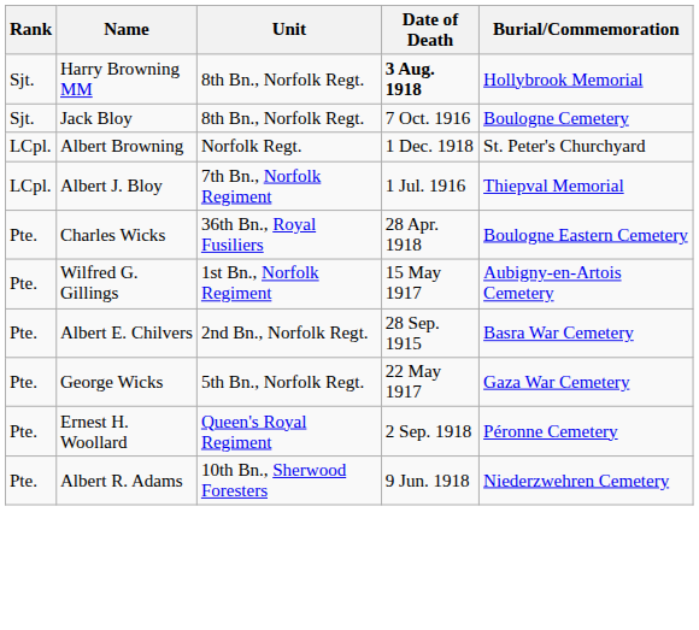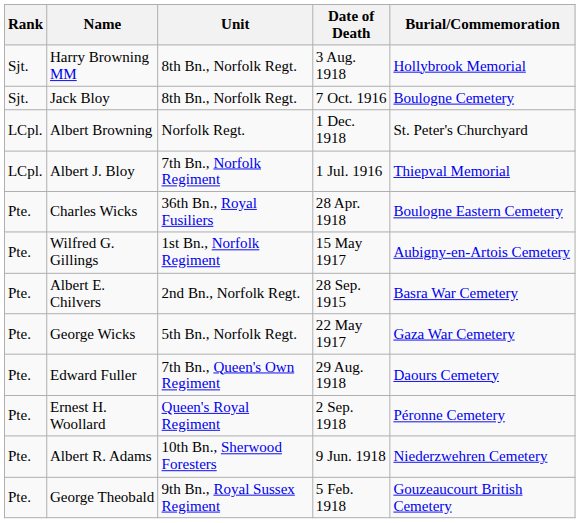 <table class="wikitable">
 <tr>
 <th>Rank</th>
 <th>Name</th>
 <th>Unit</th>
 <th>Date of Death</th>
 <th>Burial/Commemoration</th>
 </tr>
 <tr>
 <td>Sjt.</td>
 <td>Harry Browning <a href='#'>MM</a></td>
 <td>8th Bn., Norfolk Regt.</td>
-<td><strong>3 Aug. 1918</strong></td>
+<td>3 Aug. 1918</td>
 <td><a href='#'>Hollybrook Memorial</a></td>
 </tr>
 <tr>
 <td>Sjt.</td>
 <td>Jack Bloy</td>
 <td>8th Bn., Norfolk Regt.</td>
 <td>7 Oct. 1916</td>
 <td><a href='#'>Boulogne Cemetery</a></td>
 </tr>
 <tr>
 <td>LCpl.</td>
 <td>Albert Browning</td>
 <td>Norfolk Regt.</td>
 <td>1 Dec. 1918</td>
 <td>St. Peter's Churchyard</td>
 </tr>
 <tr>
 <td>LCpl.</td>
 <td>Albert J. Bloy</td>
 <td>7th Bn., <a href='#'>Norfolk Regiment</a></td>
 <td>1 Jul. 1916</td>
 <td><a href='#'>Thiepval Memorial</a></td>
 </tr>
 <tr>
 <td>Pte.</td>
 <td>Charles Wicks</td>
 <td>36th Bn., <a href='#'>Royal Fusiliers</a></td>
 <td>28 Apr. 1918</td>
 <td><a href='#'>Boulogne Eastern Cemetery</a></td>
 </tr>
 <tr>
 <td>Pte.</td>
 <td>Wilfred G. Gillings</td>
 <td>1st Bn., <a href='#'>Norfolk Regiment</a></td>
 <td>15 May 1917</td>
 <td><a href='#'>Aubigny-en-Artois Cemetery</a></td>
 </tr>
 <tr>
 <td>Pte.</td>
 <td>Albert E. Chilvers</td>
 <td>2nd Bn., Norfolk Regt.</td>
 <td>28 Sep. 1915</td>
 <td><a href='#'>Basra War Cemetery</a></td>
 </tr>
 <tr>
 <td>Pte.</td>
 <td>George Wicks</td>
 <td>5th Bn., Norfolk Regt.</td>
 <td>22 May 1917</td>
 <td><a href='#'>Gaza War Cemetery</a></td>
 </tr>
 <tr>
 <td>Pte.</td>
+<td>Edward Fuller</td>
+<td>7th Bn., <a href='#'>Queen's Own Regiment</a></td>
+<td>29 Aug. 1918</td>
+<td><a href='#'>Daours Cemetery</a></td>
+</tr>
+<tr>
+<td>Pte.</td>
 <td>Ernest H. Woollard</td>
 <td><a href='#'>Queen's Royal Regiment</a></td>
 <td>2 Sep. 1918</td>
 <td><a href='#'>Péronne Cemetery</a></td>
 </tr>
 <tr>
 <td>Pte.</td>
 <td>Albert R. Adams</td>
 <td>10th Bn., <a href='#'>Sherwood Foresters</a></td>
 <td>9 Jun. 1918</td>
 <td><a href='#'>Niederzwehren Cemetery</a></td>
 </tr>
+<tr>
+<td>Pte.</td>
+<td>George Theobald</td>
+<td>9th Bn., <a href='#'>Royal Sussex Regiment</a></td>
+<td>5 Feb. 1918</td>
+<td><a href='#'>Gouzeaucourt British Cemetery</a></td>
+</tr>
 </table>
